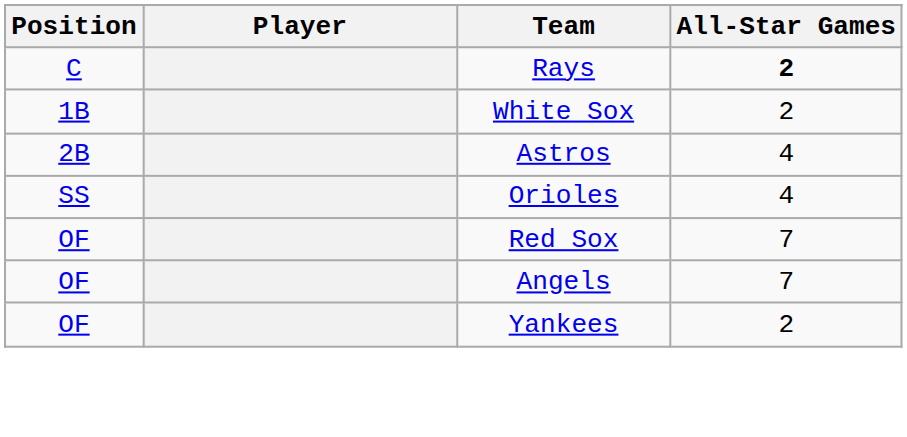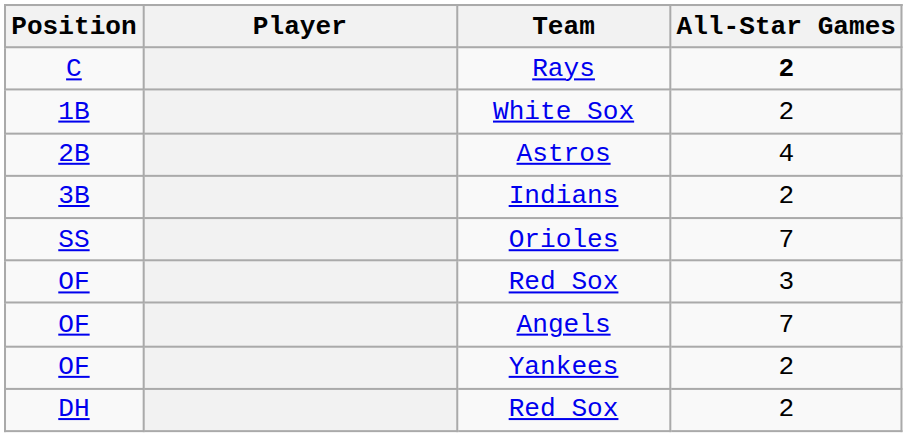 <table class="wikitable sortable plainrowheaders" style="text-align:center;">
 <tr>
 </tr>
 <tr>
 <th scope="col">Position</th>
 <th scope="col" style="width:150px;">Player</th>
 <th scope="col" style="width:100px;">Team</th>
 <th scope="col">All-Star Games</th>
 </tr>
 <tr>
 <td><a href='#'>C</a></td>
 <th scope="row" style="text-align:center"></th>
 <td><a href='#'>Rays</a></td>
 <td><strong>2</strong></td>
 </tr>
 <tr>
 <td><a href='#'>1B</a></td>
 <th scope="row" style="text-align:center"></th>
 <td><a href='#'>White Sox</a></td>
 <td>2</td>
 </tr>
 <tr>
 <td><a href='#'>2B</a></td>
 <th scope="row" style="text-align:center"></th>
 <td><a href='#'>Astros</a></td>
 <td>4</td>
 </tr>
 <tr>
+<td><a href='#'>3B</a></td>
+<th scope="row" style="text-align:center"></th>
+<td><a href='#'>Indians</a></td>
+<td>2</td>
+</tr>
+<tr>
 <td><a href='#'>SS</a></td>
 <th scope="row" style="text-align:center"></th>
 <td><a href='#'>Orioles</a></td>
-<td>4</td>
+<td>7</td>
 </tr>
 <tr>
 <td><a href='#'>OF</a></td>
 <th scope="row" style="text-align:center"></th>
 <td><a href='#'>Red Sox</a></td>
-<td>7</td>
+<td>3</td>
 </tr>
 <tr>
 <td><a href='#'>OF</a></td>
 <th scope="row" style="text-align:center"></th>
 <td><a href='#'>Angels</a></td>
 <td>7</td>
 </tr>
 <tr>
 <td><a href='#'>OF</a></td>
 <th scope="row" style="text-align:center"></th>
 <td><a href='#'>Yankees</a></td>
 <td>2</td>
 </tr>
+<tr>
+<td><a href='#'>DH</a></td>
+<th scope="row" style="text-align:center"></th>
+<td><a href='#'>Red Sox</a></td>
+<td>2</td>
+</tr>
 </table>
